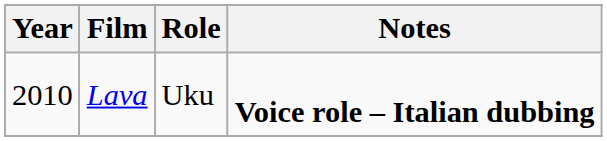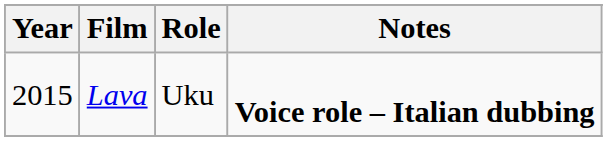 <table class="wikitable">
 <tr>
 </tr>
 <tr>
 </tr>
 <tr style="text-align:center;">
 <th>Year</th>
 <th>Film</th>
 <th>Role</th>
 <th>Notes</th>
 </tr>
 <tr>
-<td>2010</td>
+<td>2015</td>
 <td><em><a href='#'>Lava</a></em></td>
 <td>Uku</td>
 <td style="text-align:left;"><strong><br>Voice role – Italian dubbing</strong></td>
 </tr>
 <tr>
 </tr>
 </table>
